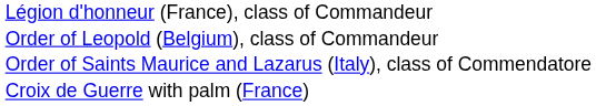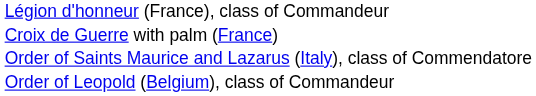 <table>
 <tr>
 <td></td>
 <td><a href='#'>Légion d'honneur</a> (France), class of Commandeur</td>
 </tr>
 <tr>
 <td></td>
-<td><a href='#'>Order of Leopold</a> (<a href='#'>Belgium</a>), class of Commandeur</td>
+<td><a href='#'>Croix de Guerre</a> with palm (<a href='#'>France</a>)</td>
 </tr>
 <tr>
 <td></td>
 <td><a href='#'>Order of Saints Maurice and Lazarus</a> (<a href='#'>Italy</a>), class of Commendatore</td>
 </tr>
 <tr>
 <td></td>
-<td><a href='#'>Croix de Guerre</a> with palm (<a href='#'>France</a>)</td>
+<td><a href='#'>Order of Leopold</a> (<a href='#'>Belgium</a>), class of Commandeur</td>
 </tr>
 </table>
